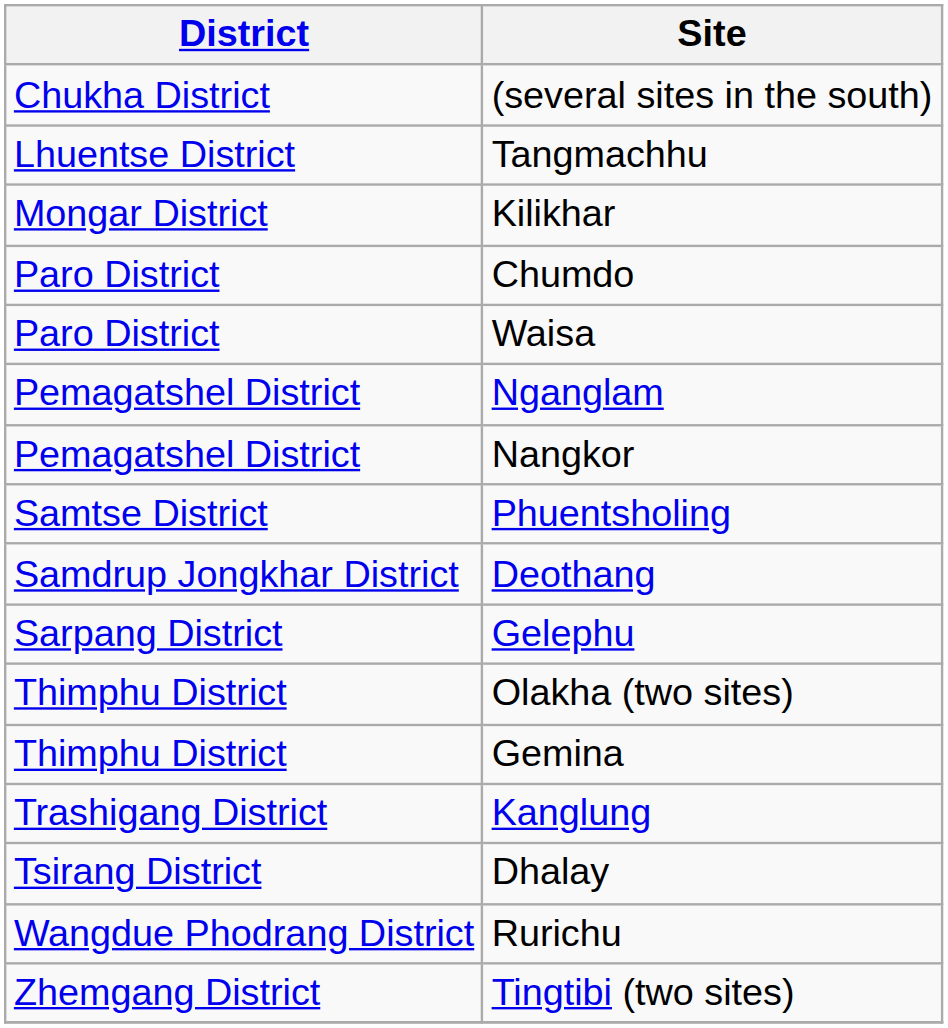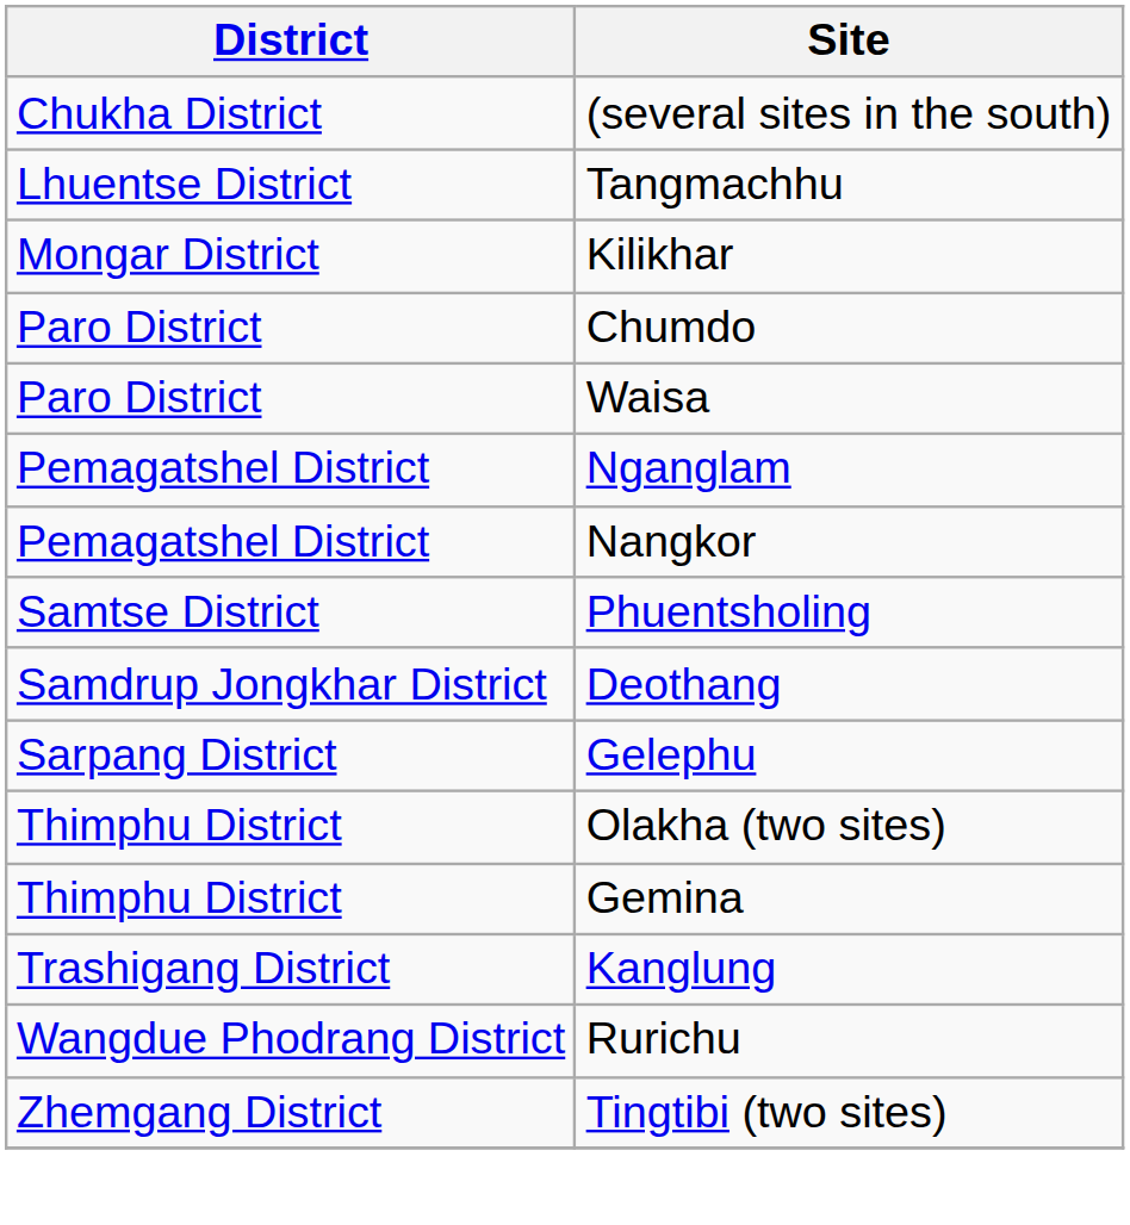 <table class="wikitable sortable static-row-numbers static-row-header-text">
 <tr>
 <th><a href='#'>District</a></th>
 <th>Site</th>
 </tr>
 <tr>
 <td><a href='#'>Chukha District</a></td>
 <td>(several sites in the south)</td>
 </tr>
 <tr>
 <td><a href='#'>Lhuentse District</a></td>
 <td>Tangmachhu</td>
 </tr>
 <tr>
 <td><a href='#'>Mongar District</a></td>
 <td>Kilikhar</td>
 </tr>
 <tr>
 <td><a href='#'>Paro District</a></td>
 <td>Chumdo</td>
 </tr>
 <tr>
 <td><a href='#'>Paro District</a></td>
 <td>Waisa</td>
 </tr>
 <tr>
 <td><a href='#'>Pemagatshel District</a></td>
 <td><a href='#'>Nganglam</a></td>
 </tr>
 <tr>
 <td><a href='#'>Pemagatshel District</a></td>
 <td>Nangkor</td>
 </tr>
 <tr>
 <td><a href='#'>Samtse District</a></td>
 <td><a href='#'>Phuentsholing</a></td>
 </tr>
 <tr>
 <td><a href='#'>Samdrup Jongkhar District</a></td>
 <td><a href='#'>Deothang</a></td>
 </tr>
 <tr>
 <td><a href='#'>Sarpang District</a></td>
 <td><a href='#'>Gelephu</a></td>
 </tr>
 <tr>
 <td><a href='#'>Thimphu District</a></td>
 <td>Olakha (two sites)</td>
 </tr>
 <tr>
 <td><a href='#'>Thimphu District</a></td>
 <td>Gemina</td>
 </tr>
 <tr>
 <td><a href='#'>Trashigang District</a></td>
 <td><a href='#'>Kanglung</a></td>
 </tr>
 <tr>
-<td><a href='#'>Tsirang District</a></td>
-<td>Dhalay</td>
-</tr>
-<tr>
 <td><a href='#'>Wangdue Phodrang District</a></td>
 <td>Rurichu</td>
 </tr>
 <tr>
 <td><a href='#'>Zhemgang District</a></td>
 <td><a href='#'>Tingtibi</a> (two sites)</td>
 </tr>
 <tr>
 </tr>
 </table>
